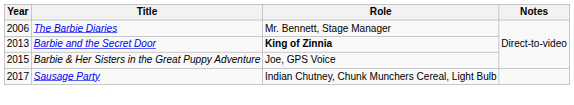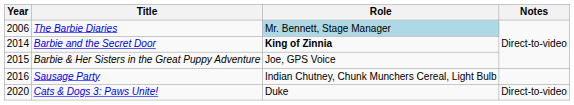 <table class="wikitable sortable">
 <tr>
 <th>Year</th>
 <th>Title</th>
 <th>Role</th>
 <th class="unsortable">Notes</th>
 </tr>
 <tr>
 <td>2006</td>
 <td><em><a href='#'>The Barbie Diaries</a></em></td>
-<td>Mr. Bennett, Stage Manager</td>
+<td style="background: lightblue;">Mr. Bennett, Stage Manager</td>
 <td rowspan=3>Direct-to-video</td>
 </tr>
 <tr>
-<td>2013</td>
+<td>2014</td>
 <td><em><a href='#'>Barbie and the Secret Door</a></em></td>
 <td><strong>King of Zinnia</strong></td>
 </tr>
 <tr>
 <td>2015</td>
 <td><em>Barbie & Her Sisters in the Great Puppy Adventure</em></td>
 <td>Joe, GPS Voice</td>
 </tr>
 <tr>
-<td>2017</td>
+<td>2016</td>
 <td><em><a href='#'>Sausage Party</a></em></td>
 <td>Indian Chutney, Chunk Munchers Cereal, Light Bulb</td>
 <td></td>
 </tr>
+<tr>
+<td>2020</td>
+<td><em><a href='#'>Cats & Dogs 3: Paws Unite!</a></em></td>
+<td>Duke</td>
+<td>Direct-to-video</td>
+</tr>
 </table>
